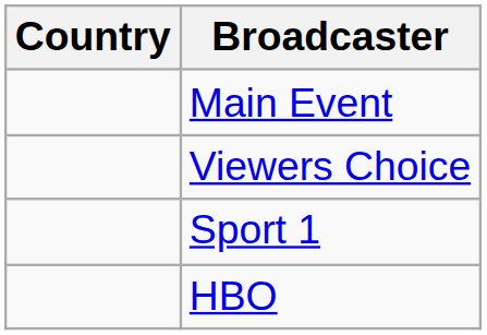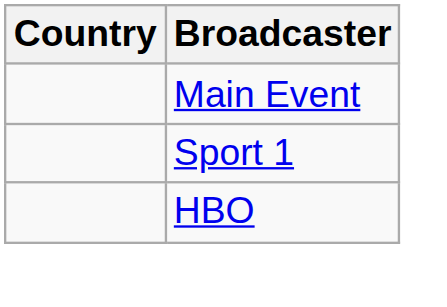 <table class="wikitable">
 <tr>
 <th align=center>Country</th>
 <th align=center>Broadcaster</th>
 </tr>
 <tr>
 <td></td>
 <td><a href='#'>Main Event</a></td>
 </tr>
 <tr>
 <td></td>
-<td><a href='#'>Viewers Choice</a></td>
-</tr>
-<tr>
-<td></td>
 <td><a href='#'>Sport 1</a></td>
 </tr>
 <tr>
 <td></td>
 <td><a href='#'>HBO</a></td>
 </tr>
 </table>
